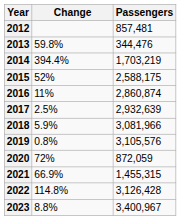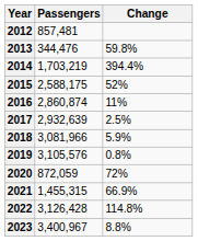 <table class=wikitable>
 <tr>
 <th>Year</th>
+<th>Passengers</th>
 <th scope="col" style="width:120px;">Change</th>
-<th>Passengers</th>
 </tr>
 <tr>
 <th>2012</th>
+<td>857,481</td>
 <td></td>
-<td>857,481</td>
 </tr>
 <tr>
 <th>2013</th>
+<td>344,476</td>
 <td>59.8%</td>
-<td>344,476</td>
 </tr>
 <tr>
 <th>2014</th>
+<td>1,703,219</td>
 <td>394.4%</td>
-<td>1,703,219</td>
 </tr>
 <tr>
 <th>2015</th>
+<td>2,588,175</td>
 <td>52%</td>
-<td>2,588,175</td>
 </tr>
 <tr>
 <th>2016</th>
+<td>2,860,874</td>
 <td>11%</td>
-<td>2,860,874</td>
 </tr>
 <tr>
 <th>2017</th>
+<td>2,932,639</td>
 <td>2.5%</td>
-<td>2,932,639</td>
 </tr>
 <tr>
 <th>2018</th>
+<td>3,081,966</td>
 <td>5.9%</td>
-<td>3,081,966</td>
 </tr>
 <tr>
 <th>2019</th>
+<td>3,105,576</td>
 <td>0.8%</td>
-<td>3,105,576</td>
 </tr>
 <tr>
 <th>2020</th>
+<td>872,059</td>
 <td>72%</td>
-<td>872,059</td>
 </tr>
 <tr>
 <th>2021</th>
+<td>1,455,315</td>
 <td>66.9%</td>
-<td>1,455,315</td>
 </tr>
 <tr>
 <th>2022</th>
+<td>3,126,428</td>
 <td>114.8%</td>
-<td>3,126,428</td>
 </tr>
 <tr>
 <th>2023</th>
+<td>3,400,967</td>
 <td>8.8%</td>
-<td>3,400,967</td>
 </tr>
 </table>
